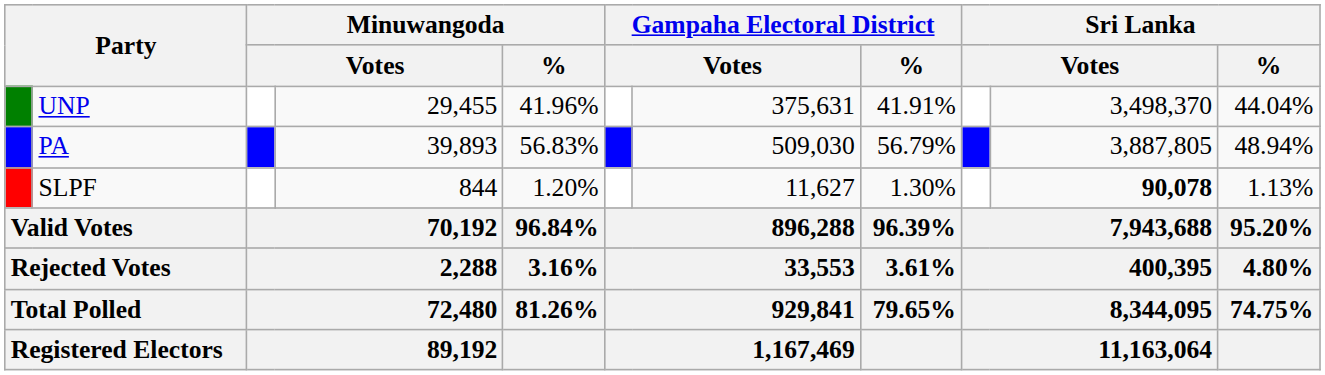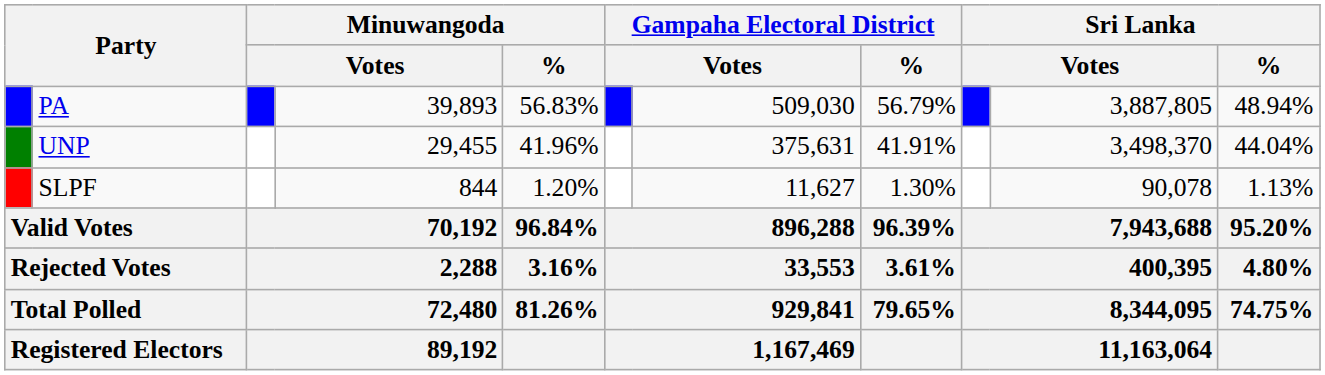 <table class="wikitable">
 <tr>
 <th colspan="2" width="144px"rowspan="2">Party</th>
 <th colspan="3" width="216px">Minuwangoda</th>
 <th colspan="3" width="216px"><a href='#'>Gampaha Electoral District</a></th>
 <th colspan="3" width="216px">Sri Lanka</th>
 </tr>
 <tr>
 <th colspan="2" width="144px">Votes</th>
 <th>%</th>
 <th colspan="2" width="144px">Votes</th>
 <th>%</th>
 <th colspan="2" width="144px">Votes</th>
 <th>%</th>
 </tr>
 <tr>
+<td style="background-color:blue;" width="10px"></td>
+<td style="text-align:left;"><a href='#'>PA</a></td>
+<td style="background-color:blue;" width="10px"></td>
+<td style="text-align:right;">39,893</td>
+<td style="text-align:right;">56.83%</td>
+<td style="background-color:blue;" width="10px"></td>
+<td style="text-align:right;">509,030</td>
+<td style="text-align:right;">56.79%</td>
+<td style="background-color:blue;" width="10px"></td>
+<td style="text-align:right;">3,887,805</td>
+<td style="text-align:right;">48.94%</td>
+</tr>
+<tr>
 <td style="background-color:green;" width="10px"></td>
 <td style="text-align:left;"><a href='#'>UNP</a></td>
 <td style="background-color:white;" width="10px"></td>
 <td style="text-align:right;">29,455</td>
 <td style="text-align:right;">41.96%</td>
 <td style="background-color:white;" width="10px"></td>
 <td style="text-align:right;">375,631</td>
 <td style="text-align:right;">41.91%</td>
 <td style="background-color:white;" width="10px"></td>
 <td style="text-align:right;">3,498,370</td>
 <td style="text-align:right;">44.04%</td>
 </tr>
 <tr>
-<td style="background-color:blue;" width="10px"></td>
-<td style="text-align:left;"><a href='#'>PA</a></td>
-<td style="background-color:blue;" width="10px"></td>
-<td style="text-align:right;">39,893</td>
-<td style="text-align:right;">56.83%</td>
-<td style="background-color:blue;" width="10px"></td>
-<td style="text-align:right;">509,030</td>
-<td style="text-align:right;">56.79%</td>
-<td style="background-color:blue;" width="10px"></td>
-<td style="text-align:right;">3,887,805</td>
-<td style="text-align:right;">48.94%</td>
-</tr>
-<tr>
 <td style="background-color:red;" width="10px"></td>
 <td style="text-align:left;">SLPF</td>
 <td style="background-color:white;" width="10px"></td>
 <td style="text-align:right;">844</td>
 <td style="text-align:right;">1.20%</td>
 <td style="background-color:white;" width="10px"></td>
 <td style="text-align:right;">11,627</td>
 <td style="text-align:right;">1.30%</td>
 <td style="background-color:white;" width="10px"></td>
-<td style="text-align:right;"><strong>90,078</strong></td>
+<td style="text-align:right;">90,078</td>
 <td style="text-align:right;">1.13%</td>
 </tr>
 <tr>
 <th colspan="2" width="144px"style="text-align:left;">Valid Votes</th>
 <th style="text-align:right;"colspan="2" width="144px">70,192</th>
 <th style="text-align:right;">96.84%</th>
 <th style="text-align:right;"colspan="2" width="144px">896,288</th>
 <th style="text-align:right;">96.39%</th>
 <th style="text-align:right;"colspan="2" width="144px">7,943,688</th>
 <th style="text-align:right;">95.20%</th>
 </tr>
 <tr>
 <th colspan="2" width="144px"style="text-align:left;">Rejected Votes</th>
 <th style="text-align:right;"colspan="2" width="144px">2,288</th>
 <th style="text-align:right;">3.16%</th>
 <th style="text-align:right;"colspan="2" width="144px">33,553</th>
 <th style="text-align:right;">3.61%</th>
 <th style="text-align:right;"colspan="2" width="144px">400,395</th>
 <th style="text-align:right;">4.80%</th>
 </tr>
 <tr>
 <th colspan="2" width="144px"style="text-align:left;">Total Polled</th>
 <th style="text-align:right;"colspan="2" width="144px">72,480</th>
 <th style="text-align:right;">81.26%</th>
 <th style="text-align:right;"colspan="2" width="144px">929,841</th>
 <th style="text-align:right;">79.65%</th>
 <th style="text-align:right;"colspan="2" width="144px">8,344,095</th>
 <th style="text-align:right;">74.75%</th>
 </tr>
 <tr>
 <th colspan="2" width="144px"style="text-align:left;">Registered Electors</th>
 <th style="text-align:right;"colspan="2" width="144px">89,192</th>
 <th></th>
 <th style="text-align:right;"colspan="2" width="144px">1,167,469</th>
 <th></th>
 <th style="text-align:right;"colspan="2" width="144px">11,163,064</th>
 <th></th>
 </tr>
 </table>
